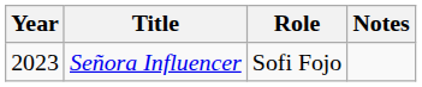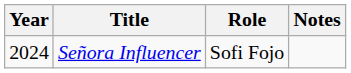 <table class="wikitable">
 <tr>
 <th>Year</th>
 <th>Title</th>
 <th>Role</th>
 <th>Notes</th>
 </tr>
 <tr>
-<td>2023</td>
+<td>2024</td>
 <td><em><a href='#'>Señora Influencer</a></em></td>
 <td>Sofi Fojo</td>
 <td></td>
 </tr>
 </table>
